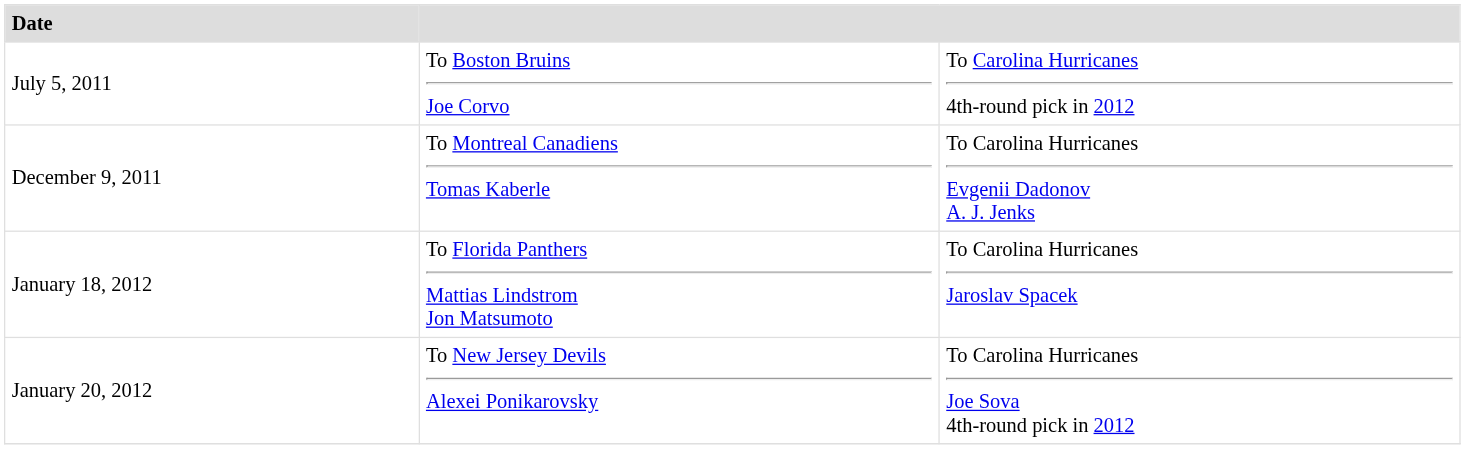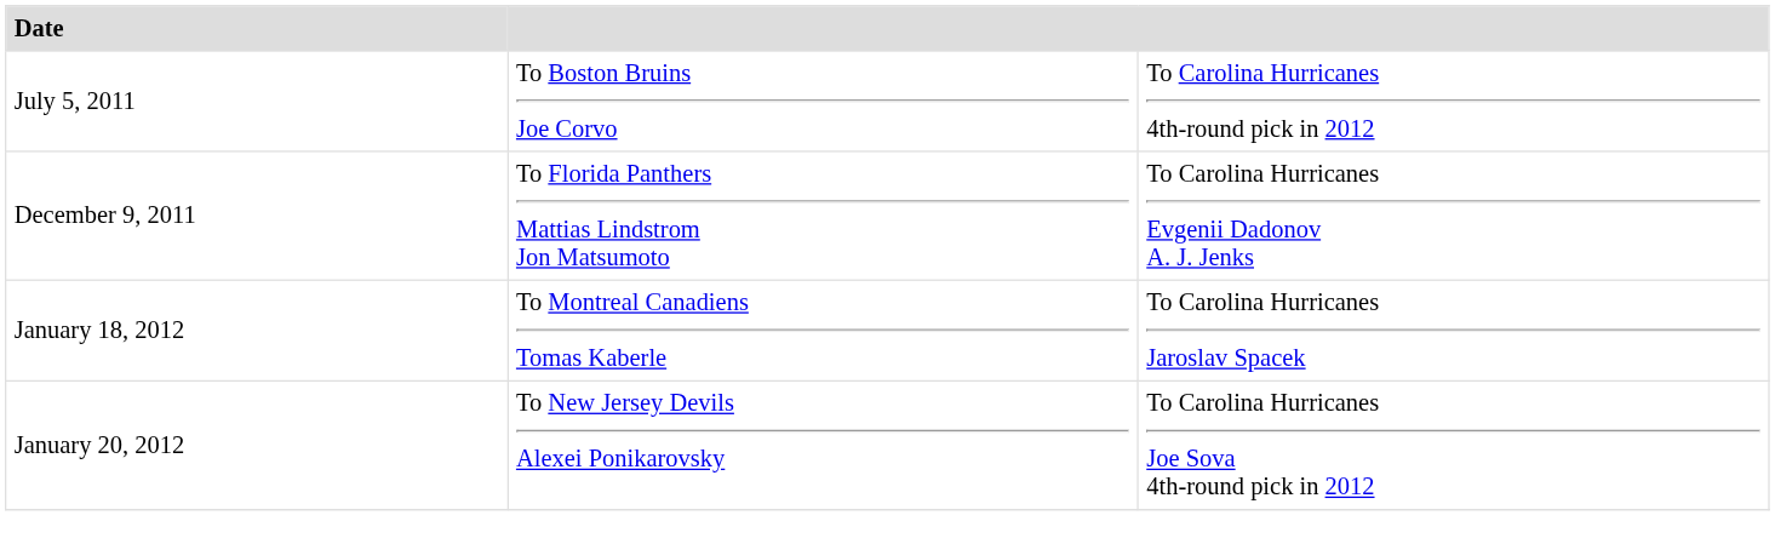 <table border=1 style="border-collapse:collapse" bordercolor="#DFDFDF" cellpadding="5" width=90%>
 <tr bgcolor="#dddddd">
 <td><strong>Date</strong></td>
 <th colspan="2"></th>
 </tr>
 <tr>
 <td>July 5, 2011</td>
 <td valign="top">To <a href='#'>Boston Bruins</a> <hr><a href='#'>Joe Corvo</a></td>
 <td valign="top">To <a href='#'>Carolina Hurricanes</a> <hr>4th-round pick in <a href='#'>2012</a></td>
 </tr>
 <tr>
 <td>December 9, 2011</td>
-<td valign="top">To <a href='#'>Montreal Canadiens</a> <hr><a href='#'>Tomas Kaberle</a></td>
+<td valign="top">To <a href='#'>Florida Panthers</a> <hr><a href='#'>Mattias Lindstrom</a><br><a href='#'>Jon Matsumoto</a></td>
 <td valign="top">To Carolina Hurricanes <hr><a href='#'>Evgenii Dadonov</a><br><a href='#'>A. J. Jenks</a></td>
 </tr>
 <tr>
 <td>January 18, 2012</td>
-<td valign="top">To <a href='#'>Florida Panthers</a> <hr><a href='#'>Mattias Lindstrom</a><br><a href='#'>Jon Matsumoto</a></td>
+<td valign="top">To <a href='#'>Montreal Canadiens</a> <hr><a href='#'>Tomas Kaberle</a></td>
 <td valign="top">To Carolina Hurricanes <hr><a href='#'>Jaroslav Spacek</a></td>
 </tr>
 <tr>
 <td>January 20, 2012</td>
 <td valign="top">To <a href='#'>New Jersey Devils</a> <hr><a href='#'>Alexei Ponikarovsky</a></td>
 <td valign="top">To Carolina Hurricanes <hr><a href='#'>Joe Sova</a><br>4th-round pick in <a href='#'>2012</a></td>
 </tr>
 <tr>
 </tr>
 </table>
